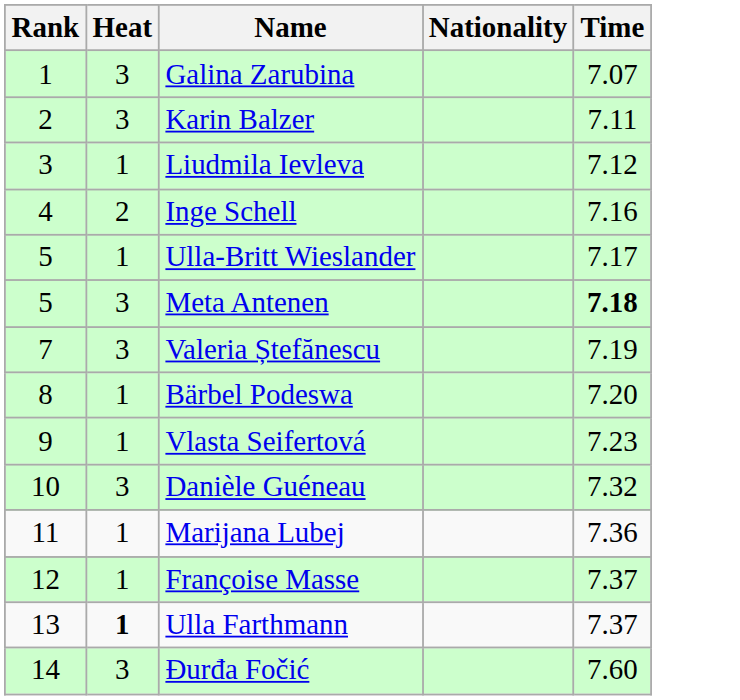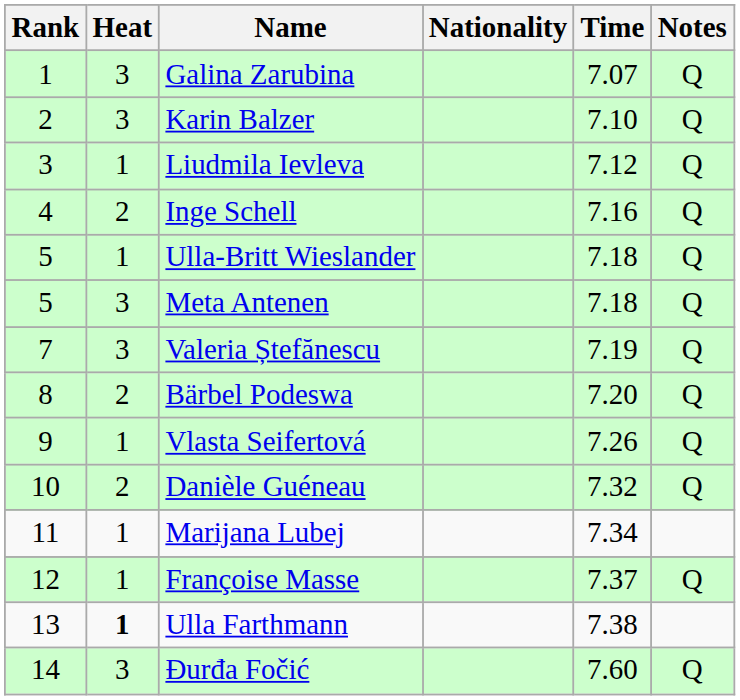 <table class="wikitable sortable" style="text-align:center">
 <tr>
 <th>Rank</th>
 <th>Heat</th>
 <th>Name</th>
 <th>Nationality</th>
 <th>Time</th>
+<th>Notes</th>
 </tr>
 <tr bgcolor=ccffcc>
 <td>1</td>
 <td>3</td>
 <td align="left"><a href='#'>Galina Zarubina</a></td>
 <td align=left></td>
 <td>7.07</td>
+<td>Q</td>
 </tr>
 <tr bgcolor=ccffcc>
 <td>2</td>
 <td>3</td>
 <td align="left"><a href='#'>Karin Balzer</a></td>
 <td align=left></td>
-<td>7.11</td>
+<td>7.10</td>
+<td>Q</td>
 </tr>
 <tr bgcolor=ccffcc>
 <td>3</td>
 <td>1</td>
 <td align="left"><a href='#'>Liudmila Ievleva</a></td>
 <td align=left></td>
 <td>7.12</td>
+<td>Q</td>
 </tr>
 <tr bgcolor=ccffcc>
 <td>4</td>
 <td>2</td>
 <td align="left"><a href='#'>Inge Schell</a></td>
 <td align=left></td>
 <td>7.16</td>
+<td>Q</td>
 </tr>
 <tr bgcolor=ccffcc>
 <td>5</td>
 <td>1</td>
 <td align="left"><a href='#'>Ulla-Britt Wieslander</a></td>
 <td align=left></td>
-<td>7.17</td>
+<td>7.18</td>
+<td>Q</td>
 </tr>
 <tr bgcolor=ccffcc>
 <td>5</td>
 <td>3</td>
 <td align="left"><a href='#'>Meta Antenen</a></td>
 <td align=left></td>
-<td><strong>7.18</strong></td>
+<td>7.18</td>
+<td>Q</td>
 </tr>
 <tr bgcolor=ccffcc>
 <td>7</td>
 <td>3</td>
 <td align="left"><a href='#'>Valeria Ștefănescu</a></td>
 <td align=left></td>
 <td>7.19</td>
+<td>Q</td>
 </tr>
 <tr bgcolor=ccffcc>
 <td>8</td>
-<td>1</td>
+<td>2</td>
 <td align="left"><a href='#'>Bärbel Podeswa</a></td>
 <td align=left></td>
 <td>7.20</td>
+<td>Q</td>
 </tr>
 <tr bgcolor=ccffcc>
 <td>9</td>
 <td>1</td>
 <td align="left"><a href='#'>Vlasta Seifertová</a></td>
 <td align=left></td>
-<td>7.23</td>
+<td>7.26</td>
+<td>Q</td>
 </tr>
 <tr bgcolor=ccffcc>
 <td>10</td>
-<td>3</td>
+<td>2</td>
 <td align="left"><a href='#'>Danièle Guéneau</a></td>
 <td align=left></td>
 <td>7.32</td>
+<td>Q</td>
 </tr>
 <tr>
 <td>11</td>
 <td>1</td>
 <td align="left"><a href='#'>Marijana Lubej</a></td>
 <td align=left></td>
-<td>7.36</td>
+<td>7.34</td>
+<td></td>
 </tr>
 <tr bgcolor=ccffcc>
 <td>12</td>
 <td>1</td>
 <td align="left"><a href='#'>Françoise Masse</a></td>
 <td align=left></td>
 <td>7.37</td>
+<td>Q</td>
 </tr>
 <tr>
 <td>13</td>
 <td><strong>1</strong></td>
 <td align="left"><a href='#'>Ulla Farthmann</a></td>
 <td align=left></td>
-<td>7.37</td>
+<td>7.38</td>
+<td></td>
 </tr>
 <tr bgcolor=ccffcc>
 <td>14</td>
 <td>3</td>
 <td align="left"><a href='#'>Đurđa Fočić</a></td>
 <td align=left></td>
 <td>7.60</td>
+<td>Q</td>
 </tr>
 </table>
